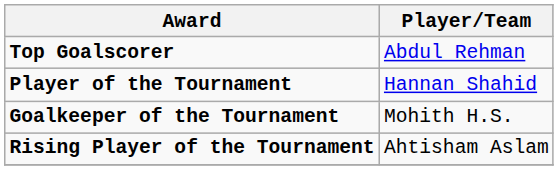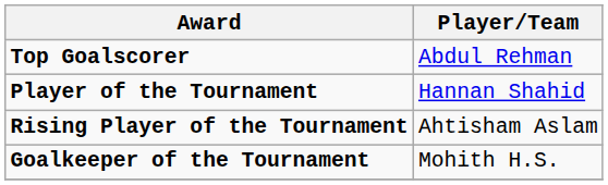 <table class="wikitable">
 <tr>
 <th>Award</th>
 <th>Player/Team</th>
 </tr>
 <tr>
 <td><strong>Top Goalscorer</strong></td>
 <td> <a href='#'>Abdul Rehman</a></td>
 </tr>
 <tr>
 <td><strong>Player of the Tournament</strong></td>
 <td>  <a href='#'>Hannan Shahid</a></td>
 </tr>
 <tr>
+<td><strong>Rising Player of the Tournament</strong></td>
+<td> Ahtisham Aslam</td>
+</tr>
+<tr>
 <td><strong>Goalkeeper of the Tournament</strong></td>
 <td> Mohith H.S.</td>
 </tr>
 <tr>
-<td><strong>Rising Player of the Tournament</strong></td>
-<td> Ahtisham Aslam</td>
-</tr>
-<tr>
 </tr>
 </table>
